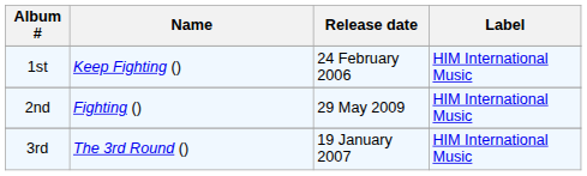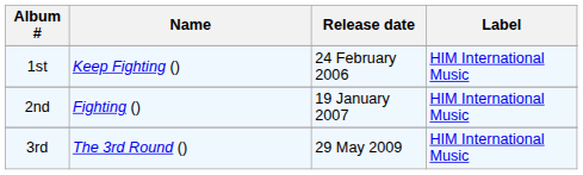 <table class="wikitable">
 <tr>
 <th>Album #</th>
 <th width="250px">Name</th>
 <th>Release date</th>
 <th>Label</th>
 </tr>
 <tr>
 </tr>
 <tr bgcolor="#F0F8FF">
 <td align="center">1st</td>
 <td><em><a href='#'>Keep Fighting</a></em> ()</td>
 <td>24 February 2006</td>
 <td><a href='#'>HIM International Music</a></td>
 </tr>
 <tr>
 </tr>
 <tr bgcolor="#F0F8FF">
 <td align="center">2nd</td>
 <td><em><a href='#'>Fighting</a></em> ()</td>
-<td>29 May 2009</td>
+<td>19 January 2007</td>
 <td><a href='#'>HIM International Music</a></td>
 </tr>
 <tr>
 </tr>
 <tr bgcolor="#F0F8FF">
 <td align="center">3rd</td>
 <td><em><a href='#'>The 3rd Round</a></em> ()</td>
-<td>19 January 2007</td>
+<td>29 May 2009</td>
 <td><a href='#'>HIM International Music</a></td>
 </tr>
 </table>
